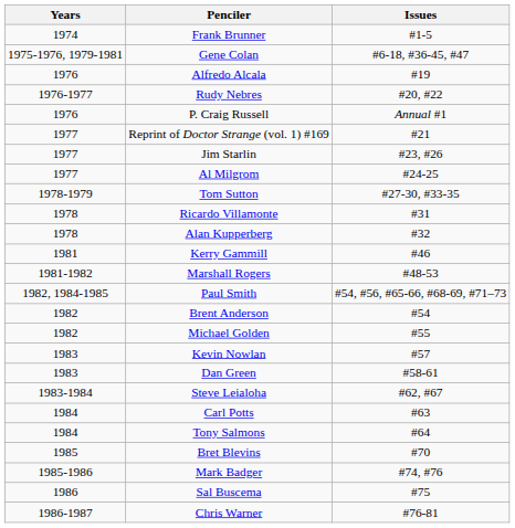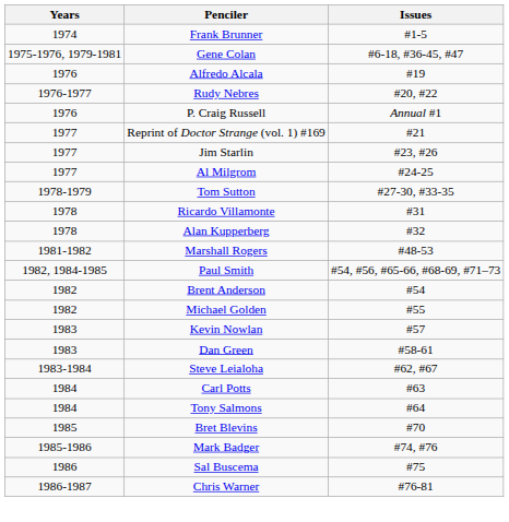 <table class="wikitable">
 <tr>
 <th>Years</th>
 <th>Penciler</th>
 <th>Issues</th>
 </tr>
 <tr>
 <td align="center">1974</td>
 <td align="center"><a href='#'>Frank Brunner</a></td>
 <td align="center">#1-5</td>
 </tr>
 <tr>
 <td align="center">1975-1976, 1979-1981</td>
 <td align="center"><a href='#'>Gene Colan</a></td>
 <td align="center">#6-18, #36-45, #47</td>
 </tr>
 <tr>
 <td align="center">1976</td>
 <td align="center"><a href='#'>Alfredo Alcala</a></td>
 <td align="center">#19</td>
 </tr>
 <tr>
 <td align="center">1976-1977</td>
 <td align="center"><a href='#'>Rudy Nebres</a></td>
 <td align="center">#20, #22</td>
 </tr>
 <tr>
 <td align="center">1976</td>
 <td align="center">P. Craig Russell</td>
 <td align="center"><em>Annual</em> #1</td>
 </tr>
 <tr>
 <td align="center">1977</td>
 <td align="center">Reprint of <em>Doctor Strange</em> (vol. 1) #169</td>
 <td align="center">#21</td>
 </tr>
 <tr>
 <td align="center">1977</td>
 <td align="center">Jim Starlin</td>
 <td align="center">#23, #26</td>
 </tr>
 <tr>
 <td align="center">1977</td>
 <td align="center"><a href='#'>Al Milgrom</a></td>
 <td align="center">#24-25</td>
 </tr>
 <tr>
 <td align="center">1978-1979</td>
 <td align="center"><a href='#'>Tom Sutton</a></td>
 <td align="center">#27-30, #33-35</td>
 </tr>
 <tr>
 <td align="center">1978</td>
 <td align="center"><a href='#'>Ricardo Villamonte</a></td>
 <td align="center">#31</td>
 </tr>
 <tr>
 <td align="center">1978</td>
 <td align="center"><a href='#'>Alan Kupperberg</a></td>
 <td align="center">#32</td>
-</tr>
-<tr>
-<td align="center">1981</td>
-<td align="center"><a href='#'>Kerry Gammill</a></td>
-<td align="center">#46</td>
 </tr>
 <tr>
 <td align="center">1981-1982</td>
 <td align="center"><a href='#'>Marshall Rogers</a></td>
 <td align="center">#48-53</td>
 </tr>
 <tr>
 <td align="center">1982, 1984-1985</td>
 <td align="center"><a href='#'>Paul Smith</a></td>
 <td align="center">#54, #56, #65-66, #68-69, #71–73</td>
 </tr>
 <tr>
 <td align="center">1982</td>
 <td align="center"><a href='#'>Brent Anderson</a></td>
 <td align="center">#54</td>
 </tr>
 <tr>
 <td align="center">1982</td>
 <td align="center"><a href='#'>Michael Golden</a></td>
 <td align="center">#55</td>
 </tr>
 <tr>
 <td align="center">1983</td>
 <td align="center"><a href='#'>Kevin Nowlan</a></td>
 <td align="center">#57</td>
 </tr>
 <tr>
 <td align="center">1983</td>
 <td align="center"><a href='#'>Dan Green</a></td>
 <td align="center">#58-61</td>
 </tr>
 <tr>
 <td align="center">1983-1984</td>
 <td align="center"><a href='#'>Steve Leialoha</a></td>
 <td align="center">#62, #67</td>
 </tr>
 <tr>
 <td align="center">1984</td>
 <td align="center"><a href='#'>Carl Potts</a></td>
 <td align="center">#63</td>
 </tr>
 <tr>
 <td align="center">1984</td>
 <td align="center"><a href='#'>Tony Salmons</a></td>
 <td align="center">#64</td>
 </tr>
 <tr>
 <td align="center">1985</td>
 <td align="center"><a href='#'>Bret Blevins</a></td>
 <td align="center">#70</td>
 </tr>
 <tr>
 <td align="center">1985-1986</td>
 <td align="center"><a href='#'>Mark Badger</a></td>
 <td align="center">#74, #76</td>
 </tr>
 <tr>
 <td align="center">1986</td>
 <td align="center"><a href='#'>Sal Buscema</a></td>
 <td align="center">#75</td>
 </tr>
 <tr>
 <td align="center">1986-1987</td>
 <td align="center"><a href='#'>Chris Warner</a></td>
 <td align="center">#76-81</td>
 </tr>
 </table>
